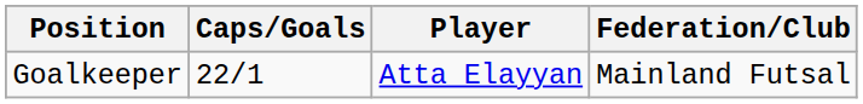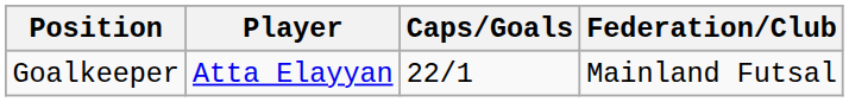 <table class="wikitable">
 <tr>
 <th>Position</th>
+<th>Player</th>
 <th>Caps/Goals</th>
-<th>Player</th>
 <th>Federation/Club</th>
 </tr>
 <tr>
 <td>Goalkeeper</td>
+<td><a href='#'>Atta Elayyan</a></td>
 <td>22/1</td>
-<td><a href='#'>Atta Elayyan</a></td>
 <td>Mainland Futsal </td>
 </tr>
 </table>
